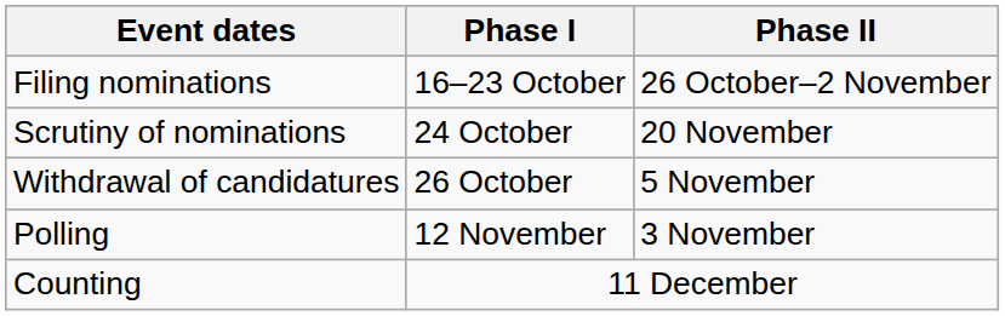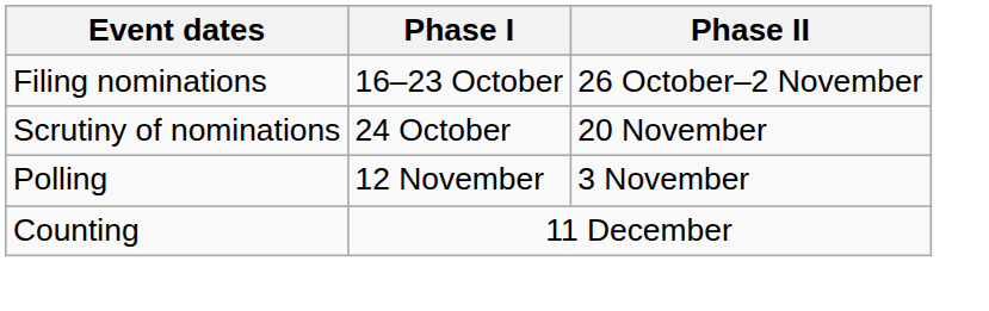 <table class="wikitable">
 <tr>
 <th>Event dates</th>
 <th>Phase I</th>
 <th>Phase II</th>
 </tr>
 <tr>
 <td>Filing nominations</td>
 <td>16–23 October</td>
 <td>26 October–2 November</td>
 </tr>
 <tr>
 <td>Scrutiny of nominations</td>
 <td>24 October</td>
 <td>20 November</td>
 </tr>
 <tr>
-<td>Withdrawal of candidatures</td>
-<td>26 October</td>
-<td>5 November</td>
-</tr>
-<tr>
 <td>Polling</td>
 <td>12 November</td>
 <td>3 November</td>
 </tr>
 <tr>
 <td>Counting</td>
 <td colspan=2 style="text-align:center;">11 December</td>
 </tr>
 </table>
